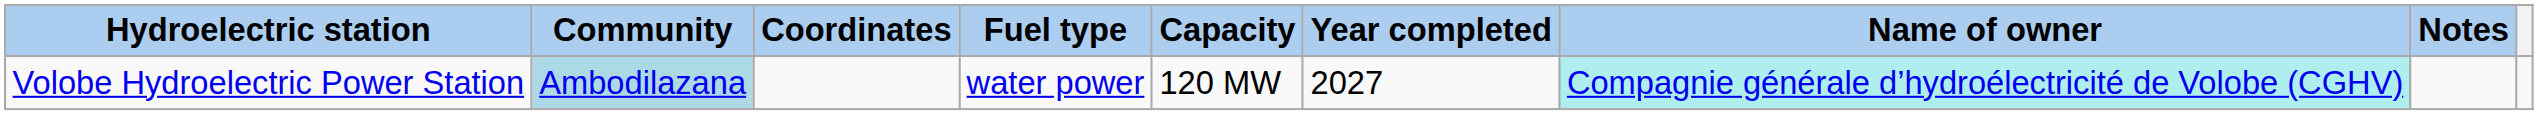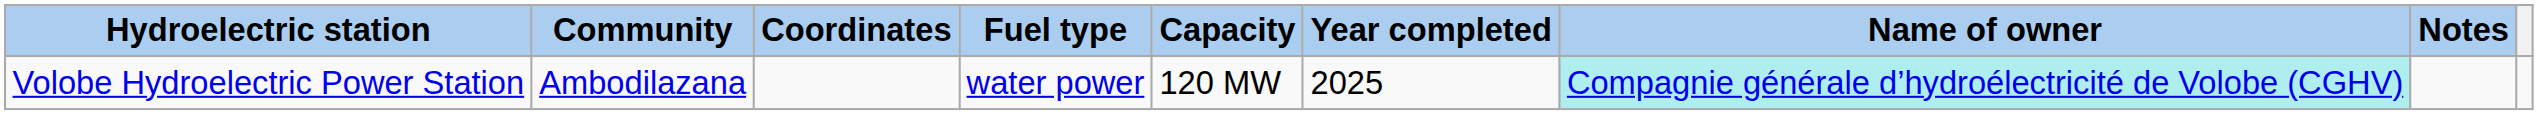 <table class="wikitable sortable">
 <tr>
 <th style="background-color:#ABCDEF;">Hydroelectric station</th>
 <th style="background-color:#ABCDEF;">Community</th>
 <th style="background-color:#ABCDEF;">Coordinates</th>
 <th style="background-color:#ABCDEF;">Fuel type</th>
 <th style="background-color:#ABCDEF;">Capacity</th>
 <th style="background-color:#ABCDEF;">Year completed</th>
 <th style="background-color:#ABCDEF;">Name of owner</th>
 <th style="background-color:#ABCDEF;">Notes</th>
 <th></th>
 </tr>
 <tr>
 <td><a href='#'>Volobe Hydroelectric Power Station</a></td>
-<td style="background: lightblue;"><a href='#'>Ambodilazana</a></td>
+<td><a href='#'>Ambodilazana</a></td>
 <td></td>
 <td><a href='#'>water power</a></td>
 <td>120 MW</td>
-<td>2027</td>
+<td>2025</td>
 <td style="background: paleturquoise;"><a href='#'>Compagnie générale d’hydroélectricité de Volobe (CGHV)</a></td>
 <td></td>
 </tr>
 </table>
